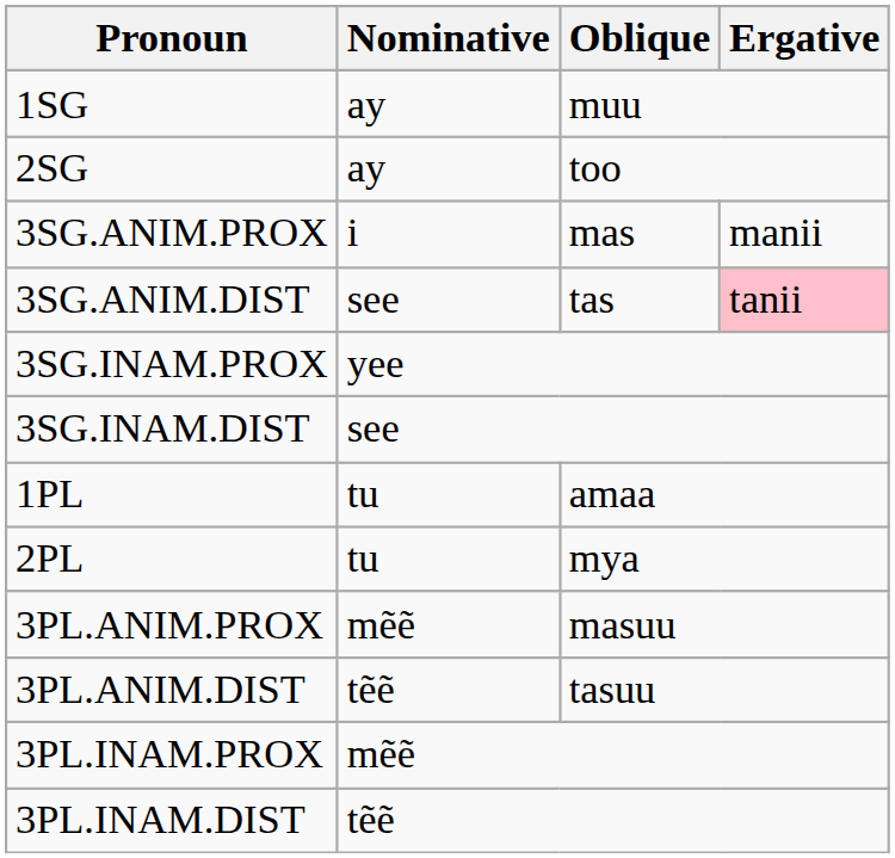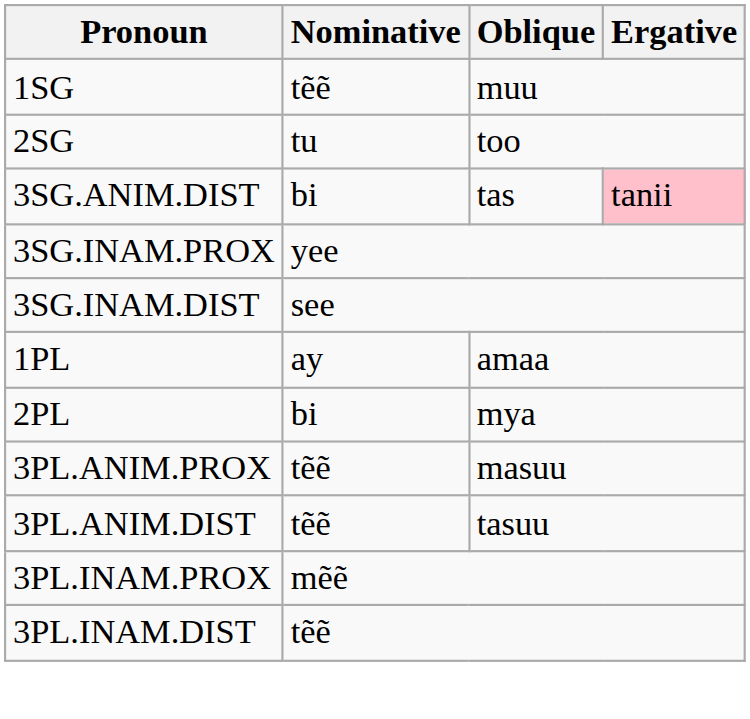 <table class="wikitable">
 <tr>
 <th>Pronoun</th>
 <th>Nominative</th>
 <th>Oblique</th>
 <th>Ergative</th>
 </tr>
 <tr>
 <td>1SG</td>
-<td>ay</td>
+<td>tẽẽ</td>
 <td colspan="2">muu</td>
 </tr>
 <tr>
 <td>2SG</td>
-<td>ay</td>
+<td>tu</td>
 <td colspan="2">too</td>
 </tr>
 <tr>
-<td>3SG.ANIM.PROX</td>
-<td>i</td>
-<td>mas</td>
-<td>manii</td>
-</tr>
-<tr>
 <td>3SG.ANIM.DIST</td>
-<td>see</td>
+<td>bi</td>
 <td>tas</td>
 <td style="background: pink;">tanii</td>
 </tr>
 <tr>
 <td>3SG.INAM.PROX</td>
 <td colspan="3">yee</td>
 </tr>
 <tr>
 <td>3SG.INAM.DIST</td>
 <td colspan="3">see</td>
 </tr>
 <tr>
 <td>1PL</td>
-<td>tu</td>
+<td>ay</td>
 <td colspan="2">amaa</td>
 </tr>
 <tr>
 <td>2PL</td>
-<td>tu</td>
+<td>bi</td>
 <td colspan="2">mya</td>
 </tr>
 <tr>
 <td>3PL.ANIM.PROX</td>
-<td>mẽẽ</td>
+<td>tẽẽ</td>
 <td colspan="2">masuu</td>
 </tr>
 <tr>
 <td>3PL.ANIM.DIST</td>
 <td>tẽẽ</td>
 <td colspan="2">tasuu</td>
 </tr>
 <tr>
 <td>3PL.INAM.PROX</td>
 <td colspan="3">mẽẽ</td>
 </tr>
 <tr>
 <td>3PL.INAM.DIST</td>
 <td colspan="3">tẽẽ</td>
 </tr>
 </table>
